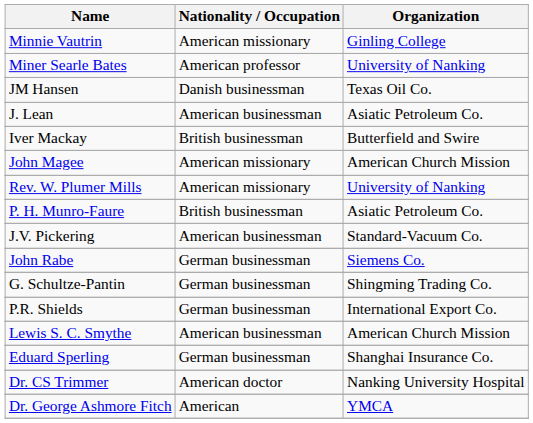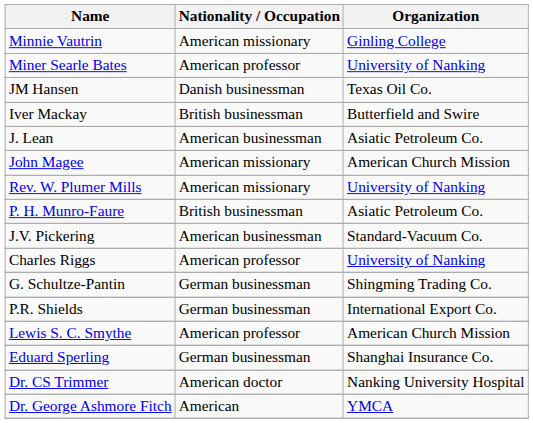 <table class="wikitable" style="margin: 1em auto 1em auto;">
 <tr>
 <th>Name</th>
 <th>Nationality / Occupation</th>
 <th>Organization</th>
 </tr>
 <tr>
 </tr>
 <tr valign="top">
 <td><a href='#'>Minnie Vautrin</a></td>
 <td>American missionary</td>
 <td><a href='#'>Ginling College</a></td>
 </tr>
 <tr>
 </tr>
 <tr valign="top">
 <td><a href='#'>Miner Searle Bates</a></td>
 <td>American professor</td>
 <td><a href='#'>University of Nanking</a></td>
 </tr>
 <tr>
 </tr>
 <tr valign="top">
 <td>JM Hansen</td>
 <td>Danish businessman</td>
 <td>Texas Oil Co.</td>
 </tr>
 <tr>
 </tr>
 <tr valign="top">
-<td>J. Lean</td>
-<td>American businessman</td>
-<td>Asiatic Petroleum Co.</td>
+<td>Iver Mackay</td>
+<td>British businessman</td>
+<td>Butterfield and Swire</td>
 </tr>
 <tr>
 </tr>
 <tr valign="top">
-<td>Iver Mackay</td>
-<td>British businessman</td>
-<td>Butterfield and Swire</td>
+<td>J. Lean</td>
+<td>American businessman</td>
+<td>Asiatic Petroleum Co.</td>
 </tr>
 <tr>
 </tr>
 <tr valign="top">
 <td><a href='#'>John Magee</a></td>
 <td>American missionary</td>
 <td>American Church Mission</td>
 </tr>
 <tr>
 </tr>
 <tr valign="top">
 <td><a href='#'>Rev. W. Plumer Mills</a></td>
 <td>American missionary</td>
 <td><a href='#'>University of Nanking</a></td>
 </tr>
 <tr>
 </tr>
 <tr valign="top">
 <td><a href='#'>P. H. Munro-Faure</a></td>
 <td>British businessman</td>
 <td>Asiatic Petroleum Co.</td>
 </tr>
 <tr>
 </tr>
 <tr valign="top">
 <td>J.V. Pickering</td>
 <td>American businessman</td>
 <td>Standard-Vacuum Co.</td>
 </tr>
 <tr>
 </tr>
+<tr>
+</tr>
 <tr valign="top">
-<td><a href='#'>John Rabe</a></td>
-<td>German businessman</td>
-<td><a href='#'>Siemens Co.</a></td>
-</tr>
-<tr>
+<td>Charles Riggs</td>
+<td>American professor</td>
+<td><a href='#'>University of Nanking</a></td>
 </tr>
 <tr>
 </tr>
 <tr valign="top">
 <td>G. Schultze-Pantin</td>
 <td>German businessman</td>
 <td>Shingming Trading Co.</td>
 </tr>
 <tr>
 </tr>
 <tr valign="top">
 <td>P.R. Shields</td>
 <td>German businessman</td>
 <td>International Export Co.</td>
 </tr>
 <tr>
 </tr>
 <tr valign="top">
 <td><a href='#'>Lewis S. C. Smythe</a></td>
-<td>American businessman</td>
+<td>American professor</td>
 <td>American Church Mission</td>
 </tr>
 <tr>
 </tr>
 <tr valign="top">
 <td><a href='#'>Eduard Sperling</a></td>
 <td>German businessman</td>
 <td>Shanghai Insurance Co.</td>
 </tr>
 <tr>
 </tr>
 <tr valign="top">
 <td><a href='#'>Dr. CS Trimmer</a></td>
 <td>American doctor</td>
 <td>Nanking University Hospital</td>
 </tr>
 <tr>
 </tr>
 <tr valign="top">
 <td><a href='#'>Dr. George Ashmore Fitch</a></td>
 <td>American</td>
 <td><a href='#'>YMCA</a></td>
 </tr>
 <tr>
 </tr>
 </table>
